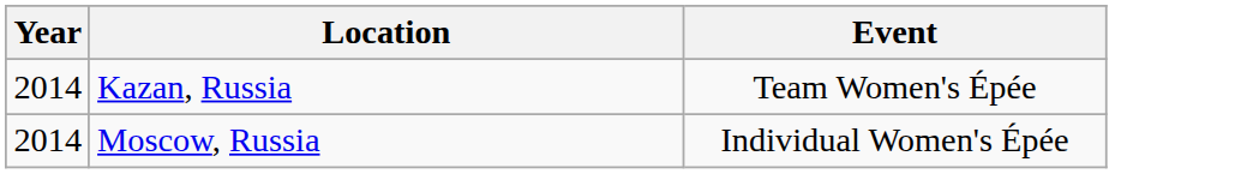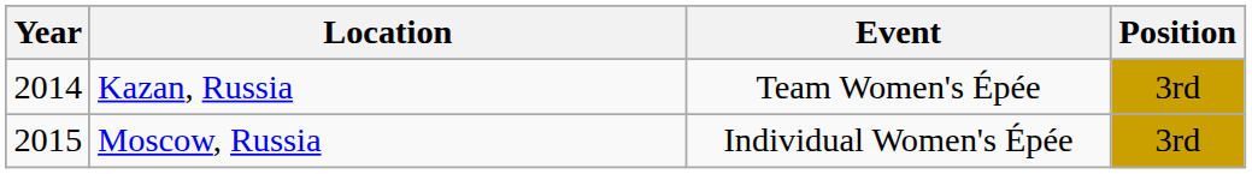 <table class="wikitable" style="text-align:center;">
 <tr>
 <th>Year</th>
 <th style="width:17em">Location</th>
 <th style="width:12em">Event</th>
+<th>Position</th>
 </tr>
 <tr>
 <td>2014</td>
 <td rowspan="1" align="left"> <a href='#'>Kazan</a>, <a href='#'>Russia</a></td>
 <td>Team Women's Épée</td>
+<td bgcolor="caramel">3rd</td>
 </tr>
 <tr>
-<td>2014</td>
+<td>2015</td>
 <td rowspan="1" align="left"> <a href='#'>Moscow</a>, <a href='#'>Russia</a></td>
 <td>Individual Women's Épée</td>
+<td bgcolor="caramel">3rd</td>
 </tr>
 </table>
